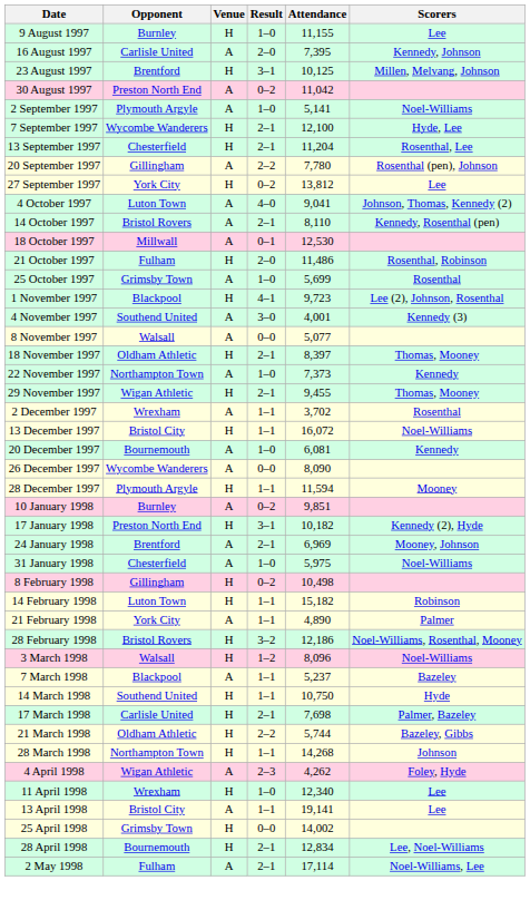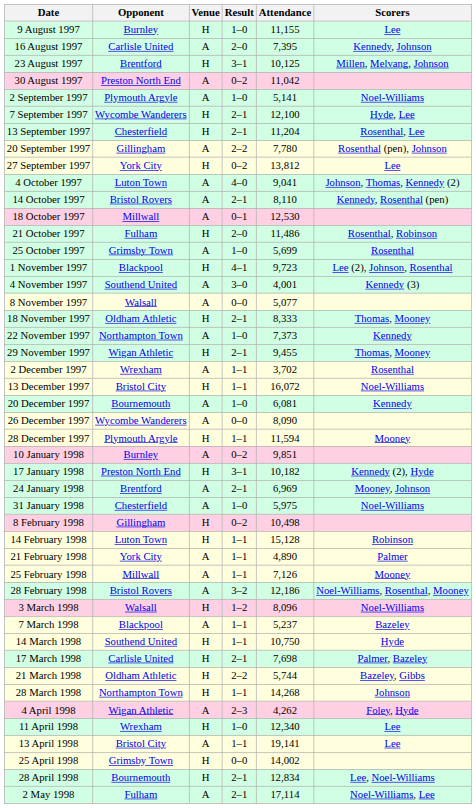 <table class="wikitable sortable" style="font-size:100%; text-align:center">
 <tr>
 <th>Date</th>
 <th>Opponent</th>
 <th>Venue</th>
 <th>Result</th>
 <th>Attendance</th>
 <th>Scorers</th>
 </tr>
 <tr style="background-color: #d0ffe3;">
 <td>9 August 1997</td>
 <td><a href='#'>Burnley</a></td>
 <td>H</td>
 <td>1–0</td>
 <td>11,155</td>
 <td><a href='#'>Lee</a></td>
 </tr>
 <tr style="background-color: #d0ffe3;">
 <td>16 August 1997</td>
 <td><a href='#'>Carlisle United</a></td>
 <td>A</td>
 <td>2–0</td>
 <td>7,395</td>
 <td><a href='#'>Kennedy</a>, <a href='#'>Johnson</a></td>
 </tr>
 <tr style="background-color: #d0ffe3;">
 <td>23 August 1997</td>
 <td><a href='#'>Brentford</a></td>
 <td>H</td>
 <td>3–1</td>
 <td>10,125</td>
 <td><a href='#'>Millen</a>, <a href='#'>Melvang</a>, <a href='#'>Johnson</a></td>
 </tr>
 <tr style="background-color: #ffd0e3;">
 <td>30 August 1997</td>
 <td><a href='#'>Preston North End</a></td>
 <td>A</td>
 <td>0–2</td>
 <td>11,042</td>
 <td></td>
 </tr>
 <tr style="background-color: #d0ffe3;">
 <td>2 September 1997</td>
 <td><a href='#'>Plymouth Argyle</a></td>
 <td>A</td>
 <td>1–0</td>
 <td>5,141</td>
 <td><a href='#'>Noel-Williams</a></td>
 </tr>
 <tr style="background-color: #d0ffe3;">
 <td>7 September 1997</td>
 <td><a href='#'>Wycombe Wanderers</a></td>
 <td>H</td>
 <td>2–1</td>
 <td>12,100</td>
 <td><a href='#'>Hyde</a>, <a href='#'>Lee</a></td>
 </tr>
 <tr style="background-color: #d0ffe3;">
 <td>13 September 1997</td>
 <td><a href='#'>Chesterfield</a></td>
 <td>H</td>
 <td>2–1</td>
 <td>11,204</td>
 <td><a href='#'>Rosenthal</a>, <a href='#'>Lee</a></td>
 </tr>
 <tr style="background-color: #ffffdd;">
 <td>20 September 1997</td>
 <td><a href='#'>Gillingham</a></td>
 <td>A</td>
 <td>2–2</td>
 <td>7,780</td>
 <td><a href='#'>Rosenthal</a> (pen), <a href='#'>Johnson</a></td>
 </tr>
 <tr style="background-color: #ffffdd;">
 <td>27 September 1997</td>
 <td><a href='#'>York City</a></td>
 <td>H</td>
 <td>0–2</td>
 <td>13,812</td>
 <td><a href='#'>Lee</a></td>
 </tr>
 <tr style="background-color: #d0ffe3;">
 <td>4 October 1997</td>
 <td><a href='#'>Luton Town</a></td>
 <td>A</td>
 <td>4–0</td>
 <td>9,041</td>
 <td><a href='#'>Johnson</a>, <a href='#'>Thomas</a>, <a href='#'>Kennedy</a> (2)</td>
 </tr>
 <tr style="background-color: #d0ffe3;">
 <td>14 October 1997</td>
 <td><a href='#'>Bristol Rovers</a></td>
 <td>A</td>
 <td>2–1</td>
 <td>8,110</td>
 <td><a href='#'>Kennedy</a>, <a href='#'>Rosenthal</a> (pen)</td>
 </tr>
 <tr style="background-color: #ffd0e3;">
 <td>18 October 1997</td>
 <td><a href='#'>Millwall</a></td>
 <td>A</td>
 <td>0–1</td>
 <td>12,530</td>
 <td></td>
 </tr>
 <tr style="background-color: #d0ffe3;">
 <td>21 October 1997</td>
 <td><a href='#'>Fulham</a></td>
 <td>H</td>
 <td>2–0</td>
 <td>11,486</td>
 <td><a href='#'>Rosenthal</a>, <a href='#'>Robinson</a></td>
 </tr>
 <tr style="background-color: #d0ffe3;">
 <td>25 October 1997</td>
 <td><a href='#'>Grimsby Town</a></td>
 <td>A</td>
 <td>1–0</td>
 <td>5,699</td>
 <td><a href='#'>Rosenthal</a></td>
 </tr>
 <tr style="background-color: #d0ffe3;">
 <td>1 November 1997</td>
 <td><a href='#'>Blackpool</a></td>
 <td>H</td>
 <td>4–1</td>
 <td>9,723</td>
 <td><a href='#'>Lee</a> (2), <a href='#'>Johnson</a>, <a href='#'>Rosenthal</a></td>
 </tr>
 <tr style="background-color: #d0ffe3;">
 <td>4 November 1997</td>
 <td><a href='#'>Southend United</a></td>
 <td>A</td>
 <td>3–0</td>
 <td>4,001</td>
 <td><a href='#'>Kennedy</a> (3)</td>
 </tr>
 <tr style="background-color: #ffffdd;">
 <td>8 November 1997</td>
 <td><a href='#'>Walsall</a></td>
 <td>A</td>
 <td>0–0</td>
 <td>5,077</td>
 <td></td>
 </tr>
 <tr style="background-color: #d0ffe3;">
 <td>18 November 1997</td>
 <td><a href='#'>Oldham Athletic</a></td>
 <td>H</td>
 <td>2–1</td>
-<td>8,397</td>
+<td>8,333</td>
 <td><a href='#'>Thomas</a>, <a href='#'>Mooney</a></td>
 </tr>
 <tr style="background-color: #d0ffe3;">
 <td>22 November 1997</td>
 <td><a href='#'>Northampton Town</a></td>
 <td>A</td>
 <td>1–0</td>
 <td>7,373</td>
 <td><a href='#'>Kennedy</a></td>
 </tr>
 <tr style="background-color: #d0ffe3;">
 <td>29 November 1997</td>
 <td><a href='#'>Wigan Athletic</a></td>
 <td>H</td>
 <td>2–1</td>
 <td>9,455</td>
 <td><a href='#'>Thomas</a>, <a href='#'>Mooney</a></td>
 </tr>
 <tr style="background-color: #ffffdd;">
 <td>2 December 1997</td>
 <td><a href='#'>Wrexham</a></td>
 <td>A</td>
 <td>1–1</td>
 <td>3,702</td>
 <td><a href='#'>Rosenthal</a></td>
 </tr>
 <tr style="background-color: #ffffdd;">
 <td>13 December 1997</td>
 <td><a href='#'>Bristol City</a></td>
 <td>H</td>
 <td>1–1</td>
 <td>16,072</td>
 <td><a href='#'>Noel-Williams</a></td>
 </tr>
 <tr style="background-color: #d0ffe3;">
 <td>20 December 1997</td>
 <td><a href='#'>Bournemouth</a></td>
 <td>A</td>
 <td>1–0</td>
 <td>6,081</td>
 <td><a href='#'>Kennedy</a></td>
 </tr>
 <tr style="background-color: #ffffdd;">
 <td>26 December 1997</td>
 <td><a href='#'>Wycombe Wanderers</a></td>
 <td>A</td>
 <td>0–0</td>
 <td>8,090</td>
 <td></td>
 </tr>
 <tr style="background-color: #ffffdd;">
 <td>28 December 1997</td>
 <td><a href='#'>Plymouth Argyle</a></td>
 <td>H</td>
 <td>1–1</td>
 <td>11,594</td>
 <td><a href='#'>Mooney</a></td>
 </tr>
 <tr style="background-color: #ffd0e3;">
 <td>10 January 1998</td>
 <td><a href='#'>Burnley</a></td>
 <td>A</td>
 <td>0–2</td>
 <td>9,851</td>
 <td></td>
 </tr>
 <tr style="background-color: #d0ffe3;">
 <td>17 January 1998</td>
 <td><a href='#'>Preston North End</a></td>
 <td>H</td>
 <td>3–1</td>
 <td>10,182</td>
 <td><a href='#'>Kennedy</a> (2), <a href='#'>Hyde</a></td>
 </tr>
 <tr style="background-color: #d0ffe3;">
 <td>24 January 1998</td>
 <td><a href='#'>Brentford</a></td>
 <td>A</td>
 <td>2–1</td>
 <td>6,969</td>
 <td><a href='#'>Mooney</a>, <a href='#'>Johnson</a></td>
 </tr>
 <tr style="background-color: #d0ffe3;">
 <td>31 January 1998</td>
 <td><a href='#'>Chesterfield</a></td>
 <td>A</td>
 <td>1–0</td>
 <td>5,975</td>
 <td><a href='#'>Noel-Williams</a></td>
 </tr>
 <tr style="background-color: #ffd0e3;">
 <td>8 February 1998</td>
 <td><a href='#'>Gillingham</a></td>
 <td>H</td>
 <td>0–2</td>
 <td>10,498</td>
 <td></td>
 </tr>
 <tr style="background-color: #ffffdd;">
 <td>14 February 1998</td>
 <td><a href='#'>Luton Town</a></td>
 <td>H</td>
 <td>1–1</td>
-<td>15,182</td>
+<td>15,128</td>
 <td><a href='#'>Robinson</a></td>
 </tr>
 <tr style="background-color: #ffffdd;">
 <td>21 February 1998</td>
 <td><a href='#'>York City</a></td>
 <td>A</td>
 <td>1–1</td>
 <td>4,890</td>
 <td><a href='#'>Palmer</a></td>
 </tr>
+<tr style="background-color: #ffffdd;">
+<td>25 February 1998</td>
+<td><a href='#'>Millwall</a></td>
+<td>A</td>
+<td>1–1</td>
+<td>7,126</td>
+<td><a href='#'>Mooney</a></td>
+</tr>
 <tr style="background-color: #d0ffe3;">
 <td>28 February 1998</td>
 <td><a href='#'>Bristol Rovers</a></td>
-<td>H</td>
+<td>A</td>
 <td>3–2</td>
 <td>12,186</td>
 <td><a href='#'>Noel-Williams</a>, <a href='#'>Rosenthal</a>, <a href='#'>Mooney</a></td>
 </tr>
 <tr style="background-color: #ffd0e3;">
 <td>3 March 1998</td>
 <td><a href='#'>Walsall</a></td>
 <td>H</td>
 <td>1–2</td>
 <td>8,096</td>
 <td><a href='#'>Noel-Williams</a></td>
 </tr>
 <tr style="background-color: #ffffdd;">
 <td>7 March 1998</td>
 <td><a href='#'>Blackpool</a></td>
 <td>A</td>
 <td>1–1</td>
 <td>5,237</td>
 <td><a href='#'>Bazeley</a></td>
 </tr>
 <tr style="background-color: #ffffdd;">
 <td>14 March 1998</td>
 <td><a href='#'>Southend United</a></td>
 <td>H</td>
 <td>1–1</td>
 <td>10,750</td>
 <td><a href='#'>Hyde</a></td>
 </tr>
 <tr style="background-color: #d0ffe3;">
 <td>17 March 1998</td>
 <td><a href='#'>Carlisle United</a></td>
 <td>H</td>
 <td>2–1</td>
 <td>7,698</td>
 <td><a href='#'>Palmer</a>, <a href='#'>Bazeley</a></td>
 </tr>
 <tr style="background-color: #ffffdd;">
 <td>21 March 1998</td>
 <td><a href='#'>Oldham Athletic</a></td>
 <td>H</td>
 <td>2–2</td>
 <td>5,744</td>
 <td><a href='#'>Bazeley</a>, <a href='#'>Gibbs</a></td>
 </tr>
 <tr style="background-color: #ffffdd;">
 <td>28 March 1998</td>
 <td><a href='#'>Northampton Town</a></td>
 <td>H</td>
 <td>1–1</td>
 <td>14,268</td>
 <td><a href='#'>Johnson</a></td>
 </tr>
 <tr style="background-color: #ffd0e3;">
 <td>4 April 1998</td>
 <td><a href='#'>Wigan Athletic</a></td>
 <td>A</td>
 <td>2–3</td>
 <td>4,262</td>
 <td><a href='#'>Foley</a>, <a href='#'>Hyde</a></td>
 </tr>
 <tr style="background-color: #d0ffe3;">
 <td>11 April 1998</td>
 <td><a href='#'>Wrexham</a></td>
 <td>H</td>
 <td>1–0</td>
 <td>12,340</td>
 <td><a href='#'>Lee</a></td>
 </tr>
 <tr style="background-color: #ffffdd;">
 <td>13 April 1998</td>
 <td><a href='#'>Bristol City</a></td>
 <td>A</td>
 <td>1–1</td>
 <td>19,141</td>
 <td><a href='#'>Lee</a></td>
 </tr>
 <tr style="background-color: #ffffdd;">
 <td>25 April 1998</td>
 <td><a href='#'>Grimsby Town</a></td>
 <td>H</td>
 <td>0–0</td>
 <td>14,002</td>
 <td></td>
 </tr>
 <tr style="background-color: #d0ffe3;">
 <td>28 April 1998</td>
 <td><a href='#'>Bournemouth</a></td>
 <td>H</td>
 <td>2–1</td>
 <td>12,834</td>
 <td><a href='#'>Lee</a>, <a href='#'>Noel-Williams</a></td>
 </tr>
 <tr style="background-color: #d0ffe3;">
 <td>2 May 1998</td>
 <td><a href='#'>Fulham</a></td>
 <td>A</td>
 <td>2–1</td>
 <td>17,114</td>
 <td><a href='#'>Noel-Williams</a>, <a href='#'>Lee</a></td>
 </tr>
 </table>
